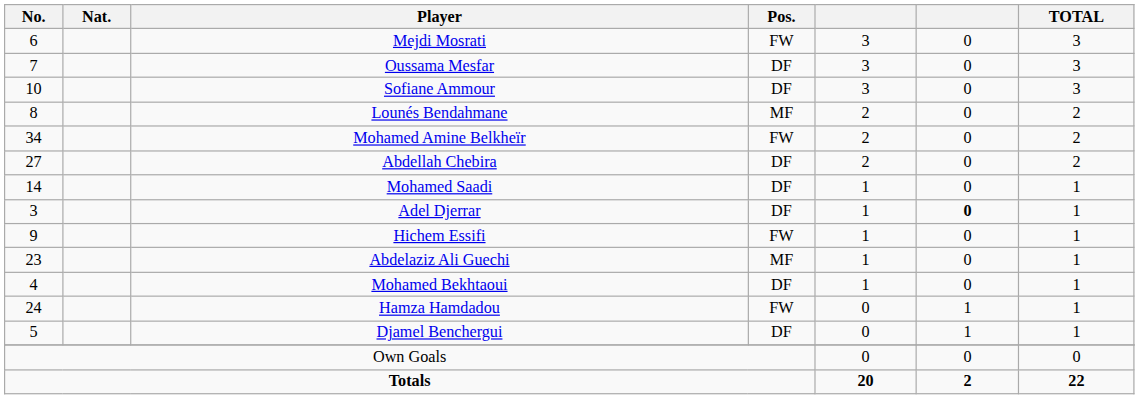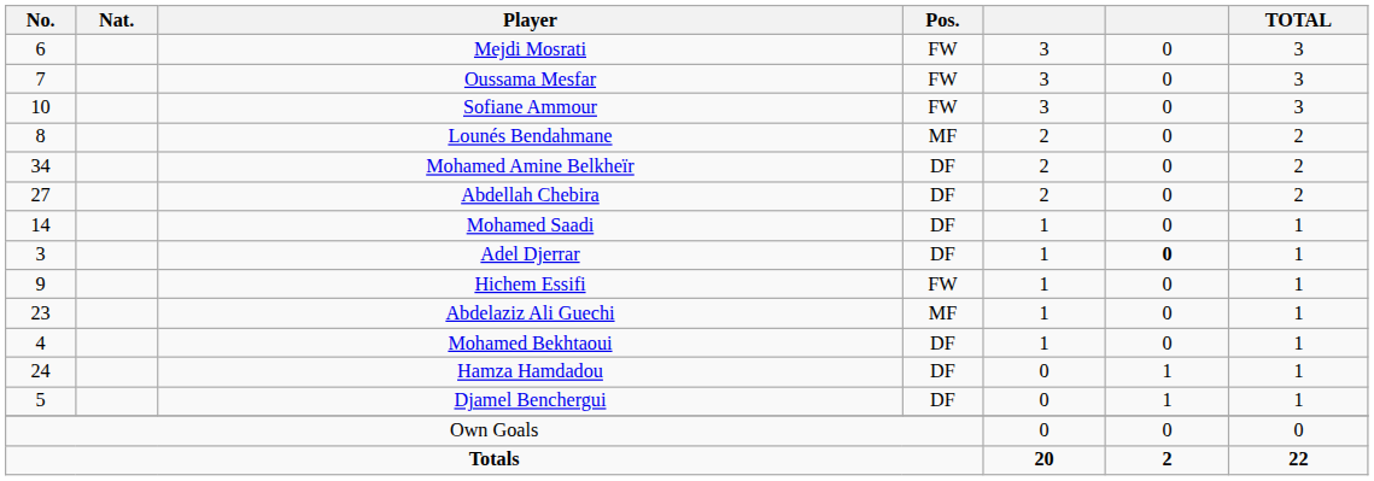 <table class="wikitable sortable alternance"  style="font-size:85%; text-align:center; line-height:14px; width:60%;">
 <tr>
 <th width=10>No.</th>
 <th width=10>Nat.</th>
 <th scope="col" style="width:275px;">Player</th>
 <th width=10>Pos.</th>
 <th width=40></th>
 <th width=40></th>
 <th width=10>TOTAL</th>
 </tr>
 <tr>
 <td>6</td>
 <td></td>
 <td><a href='#'>Mejdi Mosrati</a></td>
 <td>FW</td>
 <td>3</td>
 <td>0</td>
 <td>3</td>
 </tr>
 <tr>
 <td>7</td>
 <td></td>
 <td><a href='#'>Oussama Mesfar</a></td>
-<td>DF</td>
+<td>FW</td>
 <td>3</td>
 <td>0</td>
 <td>3</td>
 </tr>
 <tr>
 <td>10</td>
 <td></td>
 <td><a href='#'>Sofiane Ammour</a></td>
-<td>DF</td>
+<td>FW</td>
 <td>3</td>
 <td>0</td>
 <td>3</td>
 </tr>
 <tr>
 <td>8</td>
 <td></td>
 <td><a href='#'>Lounés Bendahmane</a></td>
 <td>MF</td>
 <td>2</td>
 <td>0</td>
 <td>2</td>
 </tr>
 <tr>
 <td>34</td>
 <td></td>
 <td><a href='#'>Mohamed Amine Belkheïr</a></td>
-<td>FW</td>
+<td>DF</td>
 <td>2</td>
 <td>0</td>
 <td>2</td>
 </tr>
 <tr>
 <td>27</td>
 <td></td>
 <td><a href='#'>Abdellah Chebira</a></td>
 <td>DF</td>
 <td>2</td>
 <td>0</td>
 <td>2</td>
 </tr>
 <tr>
 <td>14</td>
 <td></td>
 <td><a href='#'>Mohamed Saadi</a></td>
 <td>DF</td>
 <td>1</td>
 <td>0</td>
 <td>1</td>
 </tr>
 <tr>
 <td>3</td>
 <td></td>
 <td><a href='#'>Adel Djerrar</a></td>
 <td>DF</td>
 <td>1</td>
 <td><strong>0</strong></td>
 <td>1</td>
 </tr>
 <tr>
 <td>9</td>
 <td></td>
 <td><a href='#'>Hichem Essifi</a></td>
 <td>FW</td>
 <td>1</td>
 <td>0</td>
 <td>1</td>
 </tr>
 <tr>
 <td>23</td>
 <td></td>
 <td><a href='#'>Abdelaziz Ali Guechi</a></td>
 <td>MF</td>
 <td>1</td>
 <td>0</td>
 <td>1</td>
 </tr>
 <tr>
 <td>4</td>
 <td></td>
 <td><a href='#'>Mohamed Bekhtaoui</a></td>
 <td>DF</td>
 <td>1</td>
 <td>0</td>
 <td>1</td>
 </tr>
 <tr>
 <td>24</td>
 <td></td>
 <td><a href='#'>Hamza Hamdadou</a></td>
-<td>FW</td>
+<td>DF</td>
 <td>0</td>
 <td>1</td>
 <td>1</td>
 </tr>
 <tr>
 <td>5</td>
 <td></td>
 <td><a href='#'>Djamel Benchergui</a></td>
 <td>DF</td>
 <td>0</td>
 <td>1</td>
 <td>1</td>
 </tr>
 <tr>
 </tr>
 <tr class="sortbottom">
 <td colspan="4">Own Goals</td>
 <td>0</td>
 <td>0</td>
 <td>0</td>
 </tr>
 <tr class="sortbottom">
 <td colspan="4"><strong>Totals</strong></td>
 <td><strong>20</strong></td>
 <td><strong>2</strong></td>
 <td><strong>22</strong></td>
 </tr>
 </table>
